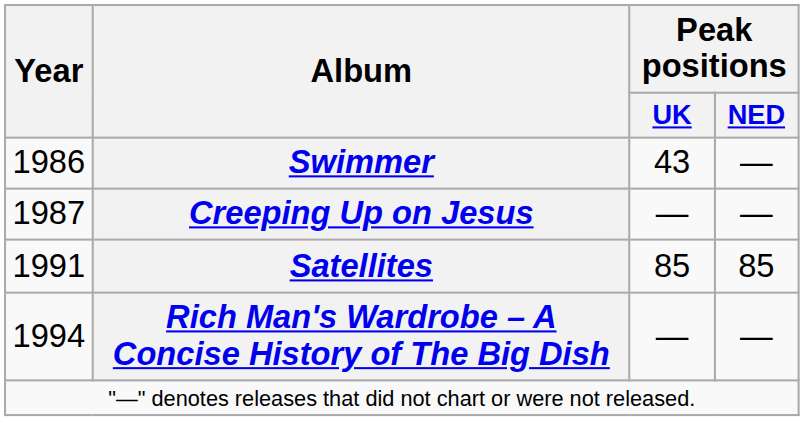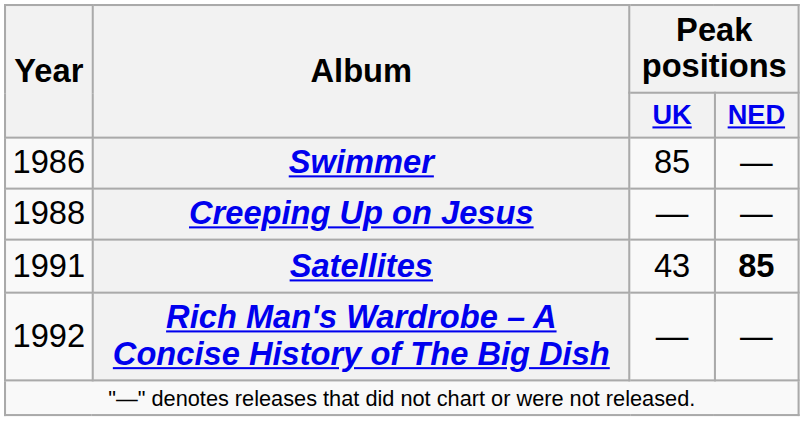 <table class="wikitable plainrowheaders" style="text-align:center;">
 <tr>
 <th rowspan="2">Year</th>
 <th rowspan="2" style="width:16em;">Album</th>
 <th colspan="2">Peak positions</th>
 </tr>
 <tr style="font-size:smaller;">
 <th style="width:35px;"><a href='#'>UK</a><br></th>
 <th style="width:35px;"><a href='#'>NED</a><br></th>
 </tr>
 <tr>
 <td>1986</td>
 <th scope="row"><em><a href='#'>Swimmer</a></em></th>
-<td>43</td>
+<td>85</td>
 <td>—</td>
 </tr>
 <tr>
-<td>1987</td>
+<td>1988</td>
 <th scope="row"><em><a href='#'>Creeping Up on Jesus</a></em></th>
 <td>—</td>
 <td>—</td>
 </tr>
 <tr>
 <td>1991</td>
 <th scope="row"><em><a href='#'>Satellites</a></em></th>
-<td>85</td>
-<td>85</td>
+<td>43</td>
+<td><strong>85</strong></td>
 </tr>
 <tr>
-<td>1994</td>
+<td>1992</td>
 <th scope="row"><em><a href='#'>Rich Man's Wardrobe – A Concise History of The Big Dish</a></em></th>
 <td>—</td>
 <td>—</td>
 </tr>
 <tr>
 <td colspan="8" style="text-align:center; font-size:8pt;">"—" denotes releases that did not chart or were not released.</td>
 </tr>
 </table>
